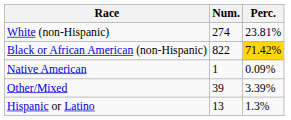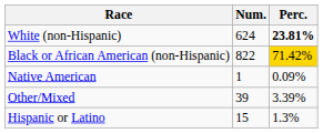 <table class="wikitable">
 <tr>
 <th>Race</th>
 <th>Num.</th>
 <th>Perc.</th>
 </tr>
 <tr>
 <td><a href='#'>White</a> (non-Hispanic)</td>
-<td>274</td>
-<td>23.81%</td>
+<td>624</td>
+<td><strong>23.81%</strong></td>
 </tr>
 <tr>
 <td><a href='#'>Black or African American</a> (non-Hispanic)</td>
 <td>822</td>
 <td style="background: gold;">71.42%</td>
 </tr>
 <tr>
 <td><a href='#'>Native American</a></td>
 <td>1</td>
 <td>0.09%</td>
 </tr>
 <tr>
 <td><a href='#'>Other/Mixed</a></td>
 <td>39</td>
 <td>3.39%</td>
 </tr>
 <tr>
 <td><a href='#'>Hispanic</a> or <a href='#'>Latino</a></td>
-<td>13</td>
+<td>15</td>
 <td>1.3%</td>
 </tr>
 </table>
